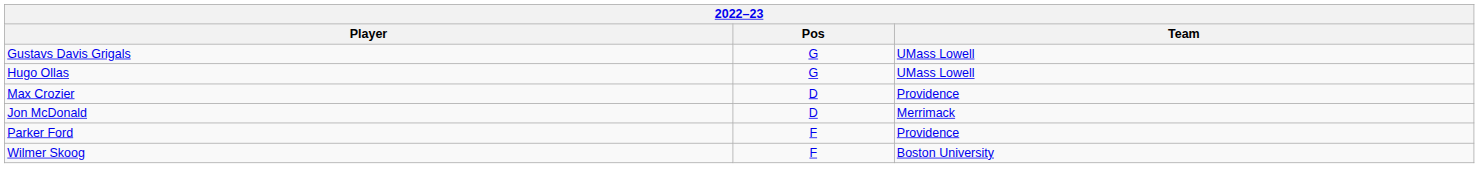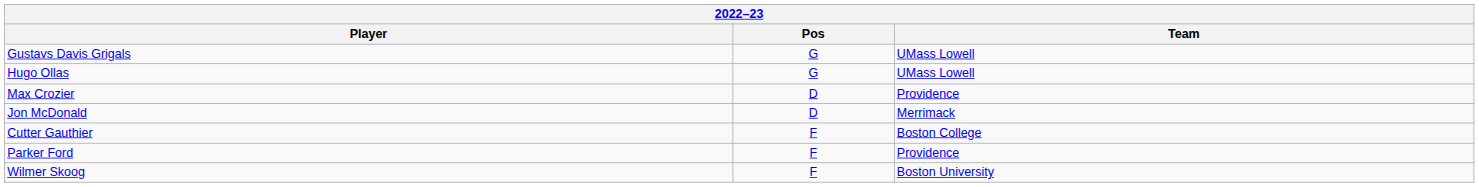 <table class="wikitable" width=95%>
 <tr>
 <th colspan=3><a href='#'>2022–23</a></th>
 </tr>
 <tr>
 <th>Player</th>
 <th>Pos</th>
 <th>Team</th>
 </tr>
 <tr>
 <td><a href='#'>Gustavs Davis Grigals</a></td>
 <td align=center><a href='#'>G</a></td>
 <td><a href='#'>UMass Lowell</a></td>
 </tr>
 <tr>
 <td><a href='#'>Hugo Ollas</a></td>
 <td align=center><a href='#'>G</a></td>
 <td><a href='#'>UMass Lowell</a></td>
 </tr>
 <tr>
 <td><a href='#'>Max Crozier</a></td>
 <td align=center><a href='#'>D</a></td>
 <td><a href='#'>Providence</a></td>
 </tr>
 <tr>
 <td><a href='#'>Jon McDonald</a></td>
 <td align=center><a href='#'>D</a></td>
 <td><a href='#'>Merrimack</a></td>
 </tr>
 <tr>
+<td><a href='#'>Cutter Gauthier</a></td>
+<td align=center><a href='#'>F</a></td>
+<td><a href='#'>Boston College</a></td>
+</tr>
+<tr>
 <td><a href='#'>Parker Ford</a></td>
 <td align=center><a href='#'>F</a></td>
 <td><a href='#'>Providence</a></td>
 </tr>
 <tr>
 <td><a href='#'>Wilmer Skoog</a></td>
 <td align=center><a href='#'>F</a></td>
 <td><a href='#'>Boston University</a></td>
 </tr>
 </table>
